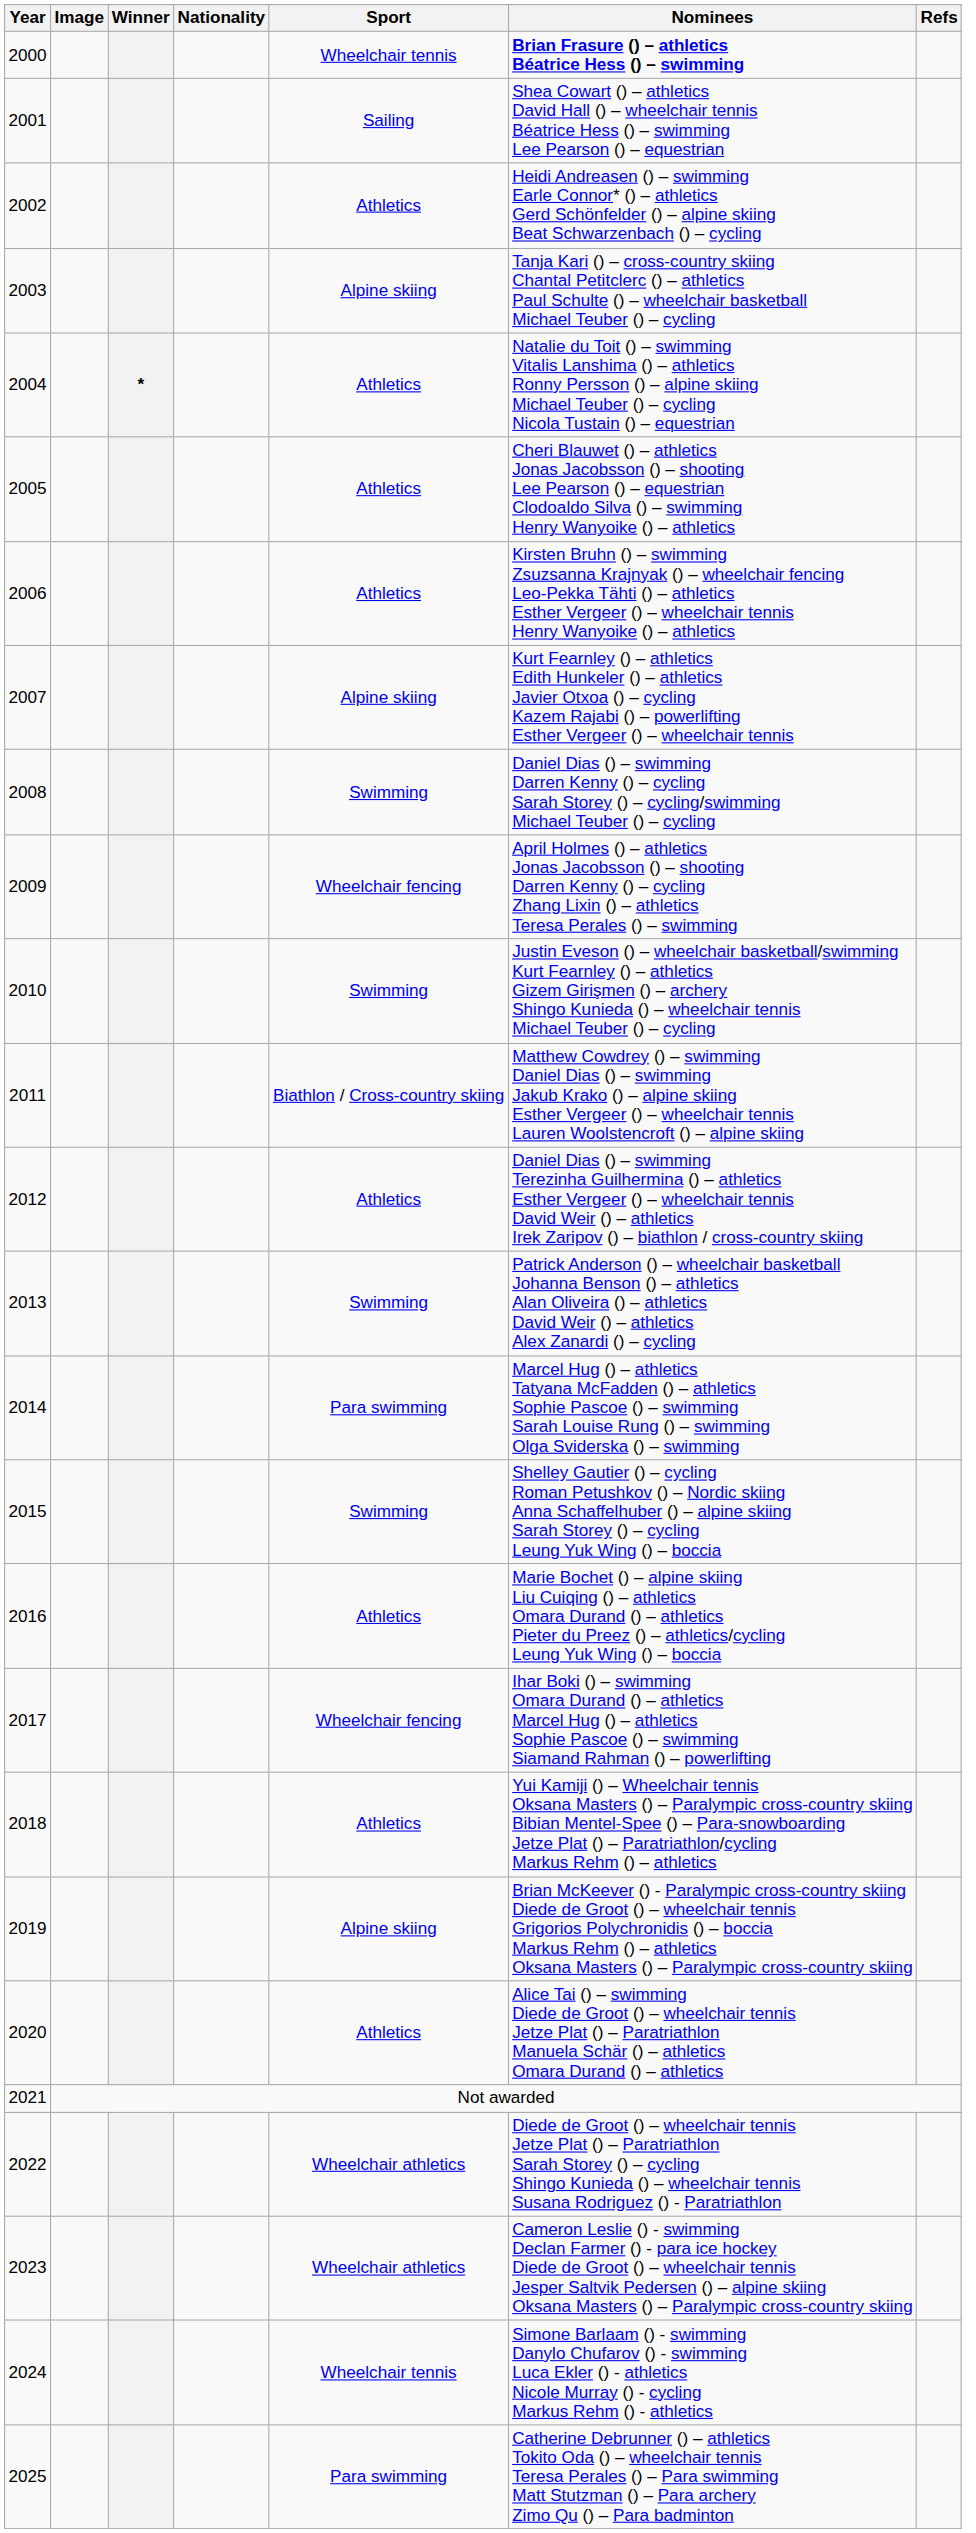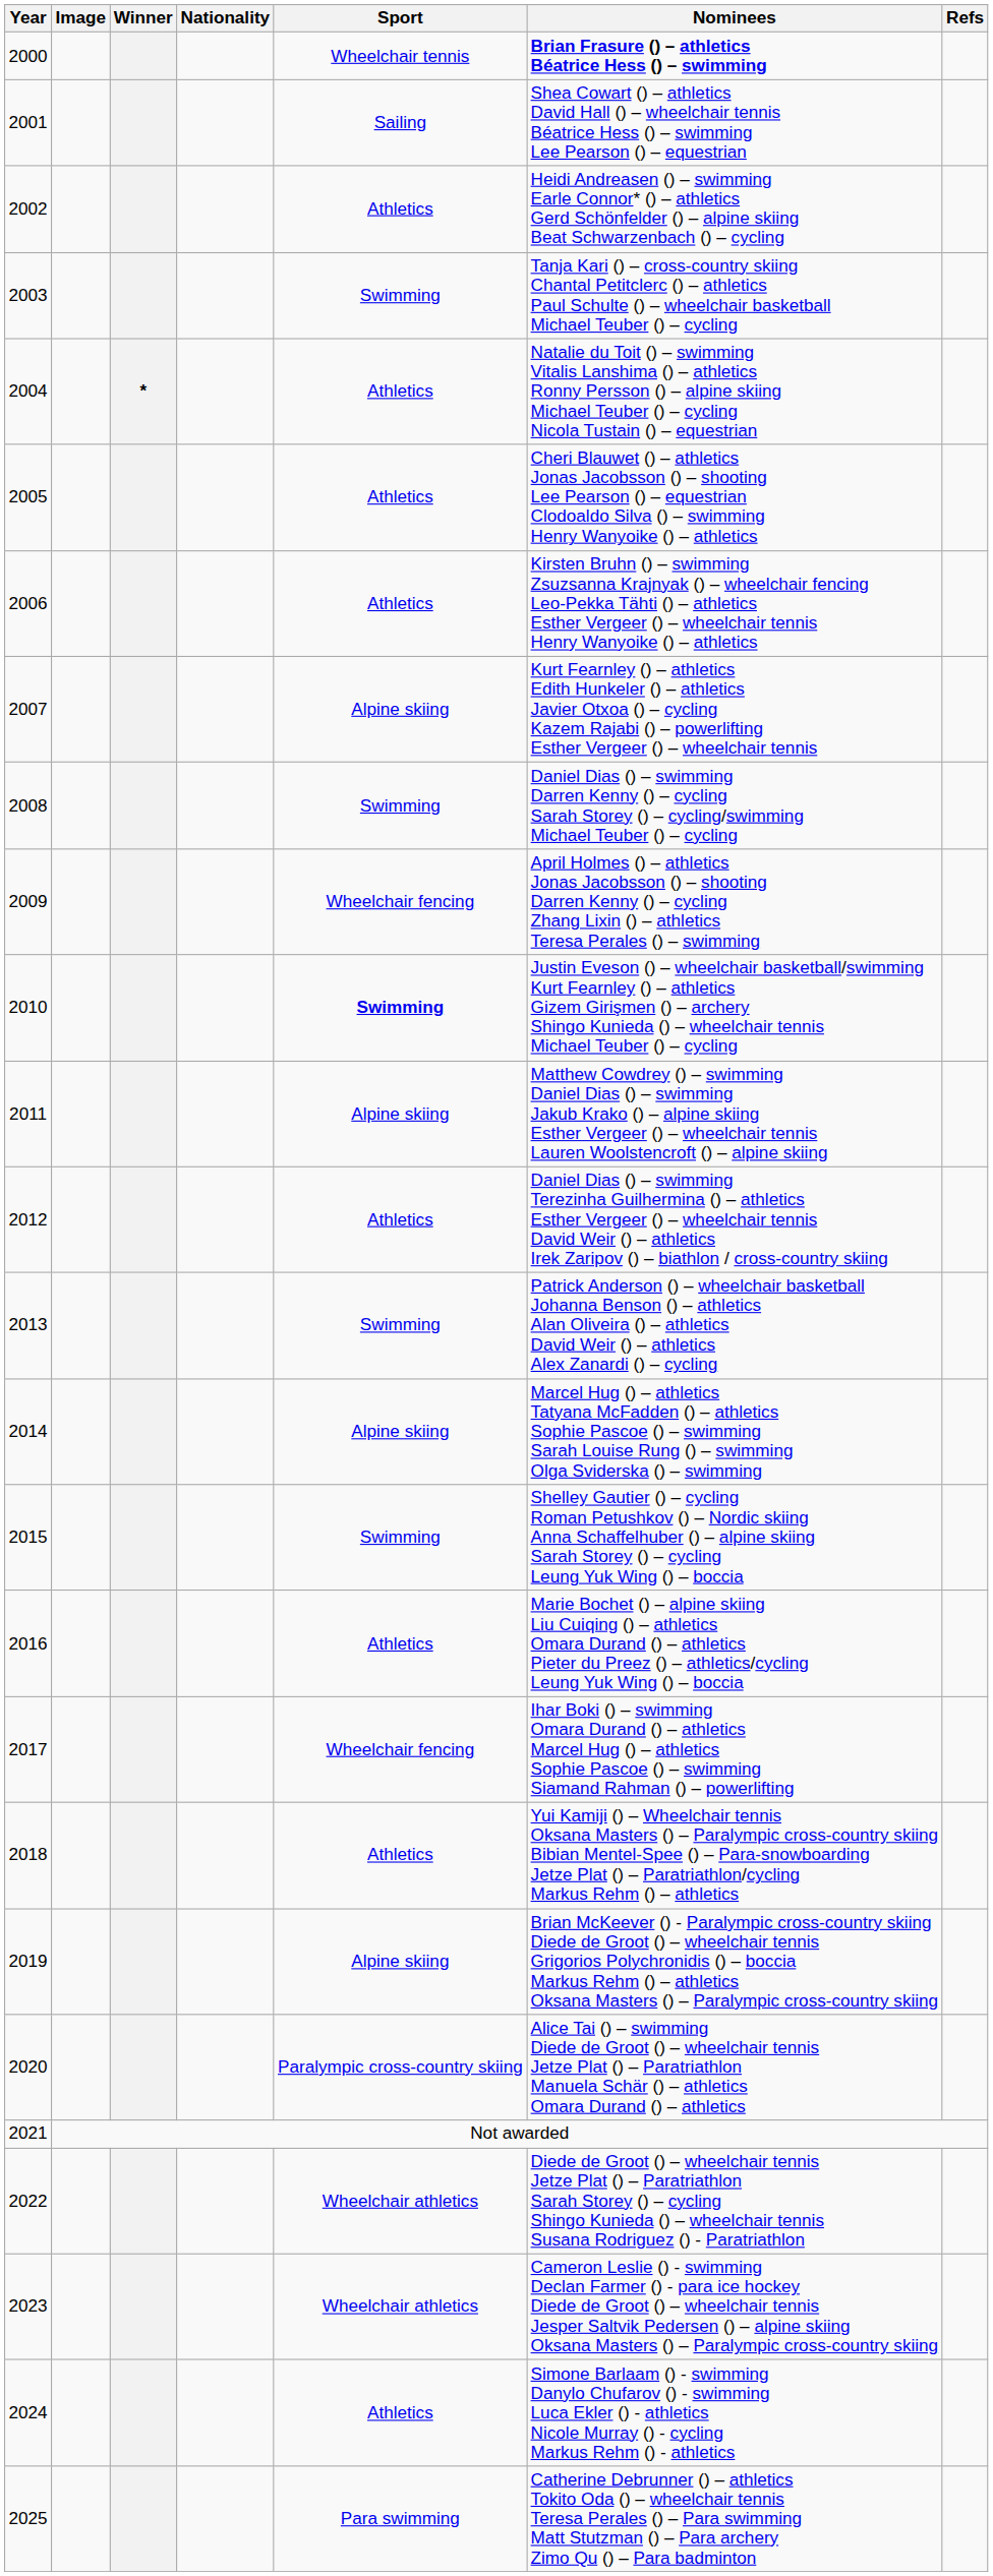 <table class="sortable wikitable plainrowheaders" style="text-align:center">
 <tr>
 <th scope=col>Year</th>
 <th scope=col class=unsortable>Image</th>
 <th scope=col>Winner</th>
 <th scope=col>Nationality</th>
 <th scope=col>Sport</th>
 <th scope=col class=unsortable>Nominees</th>
 <th scope=col class=unsortable>Refs</th>
 </tr>
 <tr>
 <td>2000</td>
 <td></td>
 <th scope=row></th>
 <td></td>
 <td><a href='#'>Wheelchair tennis</a></td>
 <td align=left><strong><a href='#'>Brian Frasure</a> () – <a href='#'>athletics</a><br> <a href='#'>Béatrice Hess</a> () – <a href='#'>swimming</a></strong></td>
 <td></td>
 </tr>
 <tr>
 <td>2001</td>
 <td></td>
 <th scope=row></th>
 <td></td>
 <td><a href='#'>Sailing</a></td>
 <td align=left><a href='#'>Shea Cowart</a> () – <a href='#'>athletics</a><br> <a href='#'>David Hall</a> () – <a href='#'>wheelchair tennis</a><br><a href='#'>Béatrice Hess</a> () – <a href='#'>swimming</a><br> <a href='#'>Lee Pearson</a> () – <a href='#'>equestrian</a></td>
 <td></td>
 </tr>
 <tr>
 <td>2002</td>
 <td></td>
 <th scope=row></th>
 <td></td>
 <td><a href='#'>Athletics</a></td>
 <td align=left><a href='#'>Heidi Andreasen</a> () – <a href='#'>swimming</a><br> <a href='#'>Earle Connor</a>* () – <a href='#'>athletics</a><br><a href='#'>Gerd Schönfelder</a> () – <a href='#'>alpine skiing</a><br> <a href='#'>Beat Schwarzenbach</a> () – <a href='#'>cycling</a></td>
 <td></td>
 </tr>
 <tr>
 <td>2003</td>
 <td></td>
 <th scope=row></th>
 <td></td>
-<td><a href='#'>Alpine skiing</a></td>
+<td><a href='#'>Swimming</a></td>
 <td align=left><a href='#'>Tanja Kari</a> () – <a href='#'>cross-country skiing</a><br> <a href='#'>Chantal Petitclerc</a> () – <a href='#'>athletics</a><br><a href='#'>Paul Schulte</a> () – <a href='#'>wheelchair basketball</a><br> <a href='#'>Michael Teuber</a> () – <a href='#'>cycling</a></td>
 <td></td>
 </tr>
 <tr>
 <td>2004</td>
 <td></td>
 <th scope=row>*</th>
 <td></td>
 <td><a href='#'>Athletics</a></td>
 <td align=left><a href='#'>Natalie du Toit</a> () – <a href='#'>swimming</a><br> <a href='#'>Vitalis Lanshima</a> () – <a href='#'>athletics</a><br><a href='#'>Ronny Persson</a> () – <a href='#'>alpine skiing</a><br> <a href='#'>Michael Teuber</a> () – <a href='#'>cycling</a><br> <a href='#'>Nicola Tustain</a> () – <a href='#'>equestrian</a></td>
 <td></td>
 </tr>
 <tr>
 <td>2005</td>
 <td></td>
 <th scope=row></th>
 <td></td>
 <td><a href='#'>Athletics</a></td>
 <td align=left><a href='#'>Cheri Blauwet</a> () – <a href='#'>athletics</a><br> <a href='#'>Jonas Jacobsson</a> () – <a href='#'>shooting</a><br><a href='#'>Lee Pearson</a> () – <a href='#'>equestrian</a><br> <a href='#'>Clodoaldo Silva</a> () – <a href='#'>swimming</a><br> <a href='#'>Henry Wanyoike</a> () – <a href='#'>athletics</a></td>
 <td></td>
 </tr>
 <tr>
 <td>2006</td>
 <td></td>
 <th scope=row></th>
 <td></td>
 <td><a href='#'>Athletics</a></td>
 <td align=left><a href='#'>Kirsten Bruhn</a> () – <a href='#'>swimming</a><br> <a href='#'>Zsuzsanna Krajnyak</a> () – <a href='#'>wheelchair fencing</a><br><a href='#'>Leo-Pekka Tähti</a> () – <a href='#'>athletics</a><br> <a href='#'>Esther Vergeer</a> () – <a href='#'>wheelchair tennis</a><br> <a href='#'>Henry Wanyoike</a> () – <a href='#'>athletics</a></td>
 <td></td>
 </tr>
 <tr>
 <td>2007</td>
 <td></td>
 <th scope=row></th>
 <td></td>
 <td><a href='#'>Alpine skiing</a></td>
 <td align=left><a href='#'>Kurt Fearnley</a> () – <a href='#'>athletics</a><br> <a href='#'>Edith Hunkeler</a> () – <a href='#'>athletics</a><br><a href='#'>Javier Otxoa</a> () – <a href='#'>cycling</a><br> <a href='#'>Kazem Rajabi</a> () – <a href='#'>powerlifting</a><br> <a href='#'>Esther Vergeer</a> () – <a href='#'>wheelchair tennis</a></td>
 <td></td>
 </tr>
 <tr>
 <td>2008</td>
 <td></td>
 <th scope=row></th>
 <td></td>
 <td><a href='#'>Swimming</a></td>
 <td align=left><a href='#'>Daniel Dias</a> () – <a href='#'>swimming</a><br> <a href='#'>Darren Kenny</a> () – <a href='#'>cycling</a><br><a href='#'>Sarah Storey</a> () – <a href='#'>cycling</a>/<a href='#'>swimming</a><br> <a href='#'>Michael Teuber</a> () – <a href='#'>cycling</a></td>
 <td></td>
 </tr>
 <tr>
 <td>2009</td>
 <td></td>
 <th scope=row></th>
 <td></td>
 <td><a href='#'>Wheelchair fencing</a></td>
 <td align=left><a href='#'>April Holmes</a> () – <a href='#'>athletics</a><br> <a href='#'>Jonas Jacobsson</a> () – <a href='#'>shooting</a><br> <a href='#'>Darren Kenny</a> () – <a href='#'>cycling</a><br> <a href='#'>Zhang Lixin</a> () – <a href='#'>athletics</a><br> <a href='#'>Teresa Perales</a> () – <a href='#'>swimming</a><br></td>
 <td></td>
 </tr>
 <tr>
 <td>2010</td>
 <td></td>
 <th scope=row></th>
 <td></td>
-<td><a href='#'>Swimming</a></td>
+<td><strong><a href='#'>Swimming</a></strong></td>
 <td align=left><a href='#'>Justin Eveson</a> () – <a href='#'>wheelchair basketball</a>/<a href='#'>swimming</a><br> <a href='#'>Kurt Fearnley</a> () – <a href='#'>athletics</a><br> <a href='#'>Gizem Girişmen</a> () – <a href='#'>archery</a><br> <a href='#'>Shingo Kunieda</a> () – <a href='#'>wheelchair tennis</a><br> <a href='#'>Michael Teuber</a> () – <a href='#'>cycling</a><br></td>
 <td></td>
 </tr>
 <tr>
 <td>2011</td>
 <td></td>
 <th scope=row></th>
 <td></td>
-<td><a href='#'>Biathlon</a> / <a href='#'>Cross-country skiing</a></td>
+<td><a href='#'>Alpine skiing</a></td>
 <td align=left><a href='#'>Matthew Cowdrey</a> () – <a href='#'>swimming</a><br> <a href='#'>Daniel Dias</a> () – <a href='#'>swimming</a><br> <a href='#'>Jakub Krako</a> () – <a href='#'>alpine skiing</a><br> <a href='#'>Esther Vergeer</a> () – <a href='#'>wheelchair tennis</a><br> <a href='#'>Lauren Woolstencroft</a> () – <a href='#'>alpine skiing</a><br></td>
 <td></td>
 </tr>
 <tr>
 <td>2012</td>
 <td></td>
 <th scope=row></th>
 <td></td>
 <td><a href='#'>Athletics</a></td>
 <td align=left><a href='#'>Daniel Dias</a> () – <a href='#'>swimming</a><br> <a href='#'>Terezinha Guilhermina</a> () – <a href='#'>athletics</a><br> <a href='#'>Esther Vergeer</a> () – <a href='#'>wheelchair tennis</a><br> <a href='#'>David Weir</a> () – <a href='#'>athletics</a><br> <a href='#'>Irek Zaripov</a> () – <a href='#'>biathlon</a> / <a href='#'>cross-country skiing</a></td>
 <td></td>
 </tr>
 <tr>
 <td>2013</td>
 <td></td>
 <th scope=row></th>
 <td></td>
 <td><a href='#'>Swimming</a></td>
 <td align=left><a href='#'>Patrick Anderson</a> () – <a href='#'>wheelchair basketball</a><br> <a href='#'>Johanna Benson</a> () – <a href='#'>athletics</a><br> <a href='#'>Alan Oliveira</a> () – <a href='#'>athletics</a><br> <a href='#'>David Weir</a> () – <a href='#'>athletics</a><br> <a href='#'>Alex Zanardi</a> () – <a href='#'>cycling</a></td>
 <td></td>
 </tr>
 <tr>
 <td>2014</td>
 <td></td>
 <th scope=row></th>
 <td></td>
-<td><a href='#'>Para swimming</a></td>
+<td><a href='#'>Alpine skiing</a></td>
 <td align=left><a href='#'>Marcel Hug</a> () – <a href='#'>athletics</a><br> <a href='#'>Tatyana McFadden</a> () – <a href='#'>athletics</a><br> <a href='#'>Sophie Pascoe</a> () – <a href='#'>swimming</a><br> <a href='#'>Sarah Louise Rung</a> () – <a href='#'>swimming</a><br> <a href='#'>Olga Sviderska</a> () – <a href='#'>swimming</a></td>
 <td></td>
 </tr>
 <tr>
 <td>2015</td>
 <td></td>
 <th scope=row></th>
 <td></td>
 <td><a href='#'>Swimming</a></td>
 <td align=left><a href='#'>Shelley Gautier</a> () – <a href='#'>cycling</a><br> <a href='#'>Roman Petushkov</a> () – <a href='#'>Nordic skiing</a><br> <a href='#'>Anna Schaffelhuber</a> () – <a href='#'>alpine skiing</a><br> <a href='#'>Sarah Storey</a> () – <a href='#'>cycling</a><br> <a href='#'>Leung Yuk Wing</a> () – <a href='#'>boccia</a></td>
 <td></td>
 </tr>
 <tr>
 <td>2016</td>
 <td></td>
 <th scope=row></th>
 <td></td>
 <td><a href='#'>Athletics</a></td>
 <td align=left><a href='#'>Marie Bochet</a> () – <a href='#'>alpine skiing</a><br> <a href='#'>Liu Cuiqing</a> () – <a href='#'>athletics</a><br> <a href='#'>Omara Durand</a> () – <a href='#'>athletics</a><br> <a href='#'>Pieter du Preez</a> () – <a href='#'>athletics</a>/<a href='#'>cycling</a><br> <a href='#'>Leung Yuk Wing</a> () – <a href='#'>boccia</a></td>
 <td></td>
 </tr>
 <tr>
 <td>2017</td>
 <td></td>
 <th scope=row></th>
 <td></td>
 <td><a href='#'>Wheelchair fencing</a></td>
 <td align=left><a href='#'>Ihar Boki</a> () – <a href='#'>swimming</a><br> <a href='#'>Omara Durand</a> () – <a href='#'>athletics</a><br> <a href='#'>Marcel Hug</a> () – <a href='#'>athletics</a><br> <a href='#'>Sophie Pascoe</a> () – <a href='#'>swimming</a><br> <a href='#'>Siamand Rahman</a> () – <a href='#'>powerlifting</a></td>
 <td></td>
 </tr>
 <tr>
 <td>2018</td>
 <td></td>
 <th scope=row></th>
 <td></td>
 <td><a href='#'>Athletics</a></td>
 <td align=left><a href='#'>Yui Kamiji</a> () – <a href='#'>Wheelchair tennis</a> <br> <a href='#'>Oksana Masters</a> () – <a href='#'>Paralympic cross-country skiing</a> <br> <a href='#'>Bibian Mentel-Spee</a> () – <a href='#'>Para-snowboarding</a> <br> <a href='#'>Jetze Plat</a> () – <a href='#'>Paratriathlon</a>/<a href='#'>cycling</a> <br> <a href='#'>Markus Rehm</a> () – <a href='#'>athletics</a></td>
 <td></td>
 </tr>
 <tr>
 <td>2019</td>
 <td></td>
 <th scope=row></th>
 <td></td>
 <td><a href='#'>Alpine skiing</a></td>
 <td align=left><a href='#'>Brian McKeever</a> () - <a href='#'>Paralympic cross-country skiing</a> <br> <a href='#'>Diede de Groot</a> () – <a href='#'>wheelchair tennis</a> <br> <a href='#'>Grigorios Polychronidis</a> () – <a href='#'>boccia</a> <br> <a href='#'>Markus Rehm</a> () – <a href='#'>athletics</a> <br> <a href='#'>Oksana Masters</a> () – <a href='#'>Paralympic cross-country skiing</a></td>
 <td></td>
 </tr>
 <tr>
 <td>2020</td>
 <td></td>
 <th scope=row></th>
 <td></td>
-<td><a href='#'>Athletics</a></td>
+<td><a href='#'>Paralympic cross-country skiing</a></td>
 <td align=left><a href='#'>Alice Tai</a> () – <a href='#'>swimming</a> <br> <a href='#'>Diede de Groot</a> () – <a href='#'>wheelchair tennis</a> <br> <a href='#'>Jetze Plat</a> () – <a href='#'>Paratriathlon</a> <br> <a href='#'>Manuela Schär</a> () – <a href='#'>athletics</a> <br> <a href='#'>Omara Durand</a> () – <a href='#'>athletics</a></td>
 <td></td>
 </tr>
 <tr>
 <td>2021</td>
 <td colspan=6>Not awarded</td>
 </tr>
 <tr>
 <td>2022</td>
 <td></td>
 <th scope=row></th>
 <td></td>
 <td><a href='#'>Wheelchair athletics</a></td>
 <td align=left><a href='#'>Diede de Groot</a> () – <a href='#'>wheelchair tennis</a> <br> <a href='#'>Jetze Plat</a> () – <a href='#'>Paratriathlon</a> <br> <a href='#'>Sarah Storey</a> () – <a href='#'>cycling</a> <br> <a href='#'>Shingo Kunieda</a> () – <a href='#'>wheelchair tennis</a> <br> <a href='#'>Susana Rodriguez</a> () - <a href='#'>Paratriathlon</a></td>
 <td></td>
 </tr>
 <tr>
 <td>2023</td>
 <td></td>
 <th scope=row></th>
 <td></td>
 <td><a href='#'>Wheelchair athletics</a></td>
 <td align=left><a href='#'>Cameron Leslie</a> () - <a href='#'>swimming</a> <br> <a href='#'>Declan Farmer</a> () - <a href='#'>para ice hockey</a> <br> <a href='#'>Diede de Groot</a> () – <a href='#'>wheelchair tennis</a> <br> <a href='#'>Jesper Saltvik Pedersen</a> () – <a href='#'>alpine skiing</a> <br> <a href='#'>Oksana Masters</a> () – <a href='#'>Paralympic cross-country skiing</a></td>
 <td></td>
 </tr>
 <tr>
 <td>2024</td>
 <td></td>
 <th scope=row></th>
 <td></td>
-<td><a href='#'>Wheelchair tennis</a></td>
+<td><a href='#'>Athletics</a></td>
 <td align=left><a href='#'>Simone Barlaam</a> () - <a href='#'>swimming</a> <br> <a href='#'>Danylo Chufarov</a> () - <a href='#'>swimming</a> <br> <a href='#'>Luca Ekler</a> () - <a href='#'>athletics</a> <br> <a href='#'>Nicole Murray</a> () - <a href='#'>cycling</a> <br> <a href='#'>Markus Rehm</a> () - <a href='#'>athletics</a> <br></td>
 <td></td>
 </tr>
 <tr>
 <td>2025</td>
 <td></td>
 <th scope=row></th>
 <td></td>
 <td><a href='#'>Para swimming</a></td>
 <td align=left><a href='#'>Catherine Debrunner</a> () – <a href='#'>athletics</a> <br> <a href='#'>Tokito Oda</a> () – <a href='#'>wheelchair tennis</a> <br> <a href='#'>Teresa Perales</a> () – <a href='#'>Para swimming</a> <br> <a href='#'>Matt Stutzman</a> () – <a href='#'>Para archery</a> <br> <a href='#'>Zimo Qu</a> () – <a href='#'>Para badminton</a></td>
 <td></td>
 </tr>
 </table>
